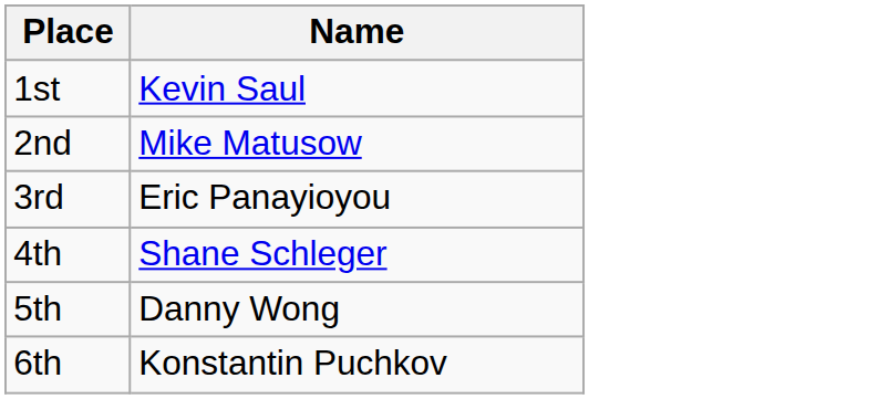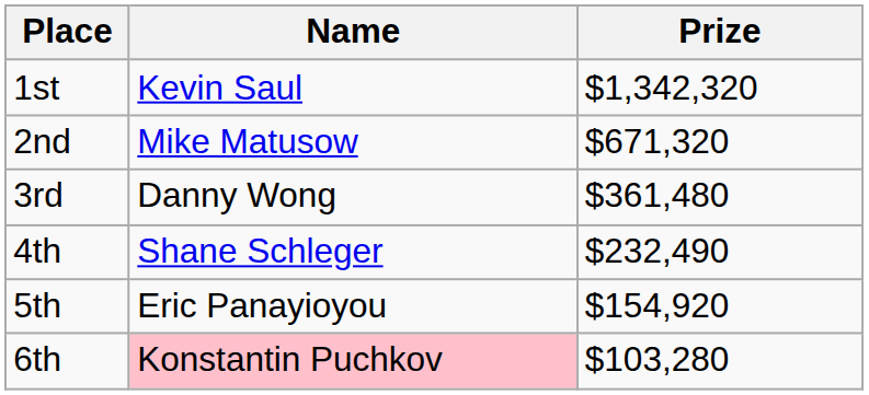 <table class="wikitable">
 <tr>
 <th width="50">Place</th>
 <th width="200">Name</th>
+<th width="125">Prize</th>
 </tr>
 <tr>
 <td>1st</td>
 <td><a href='#'>Kevin Saul</a></td>
+<td>$1,342,320</td>
 </tr>
 <tr>
 <td>2nd</td>
 <td><a href='#'>Mike Matusow</a></td>
+<td>$671,320</td>
 </tr>
 <tr>
 <td>3rd</td>
-<td>Eric Panayioyou</td>
+<td>Danny Wong</td>
+<td>$361,480</td>
 </tr>
 <tr>
 <td>4th</td>
 <td><a href='#'>Shane Schleger</a></td>
+<td>$232,490</td>
 </tr>
 <tr>
 <td>5th</td>
-<td>Danny Wong</td>
+<td>Eric Panayioyou</td>
+<td>$154,920</td>
 </tr>
 <tr>
 <td>6th</td>
-<td>Konstantin Puchkov</td>
+<td style="background: pink;">Konstantin Puchkov</td>
+<td>$103,280</td>
 </tr>
 </table>
